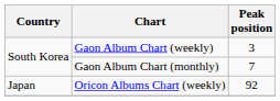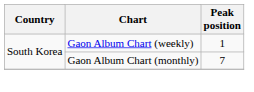 <table class="wikitable" style="text-align:left;">
 <tr>
 <th>Country</th>
 <th>Chart</th>
 <th>Peak <br> position</th>
 </tr>
 <tr>
 <td rowspan="2">South Korea</td>
 <td><a href='#'>Gaon Album Chart</a> (weekly)</td>
-<td align=center>3</td>
+<td align=center>1</td>
 </tr>
 <tr>
 <td>Gaon Album Chart (monthly)</td>
 <td align=center>7</td>
 </tr>
 <tr>
-<td>Japan</td>
-<td><a href='#'>Oricon Albums Chart</a> (weekly)</td>
-<td align=center>92</td>
-</tr>
-<tr>
 </tr>
 </table>
